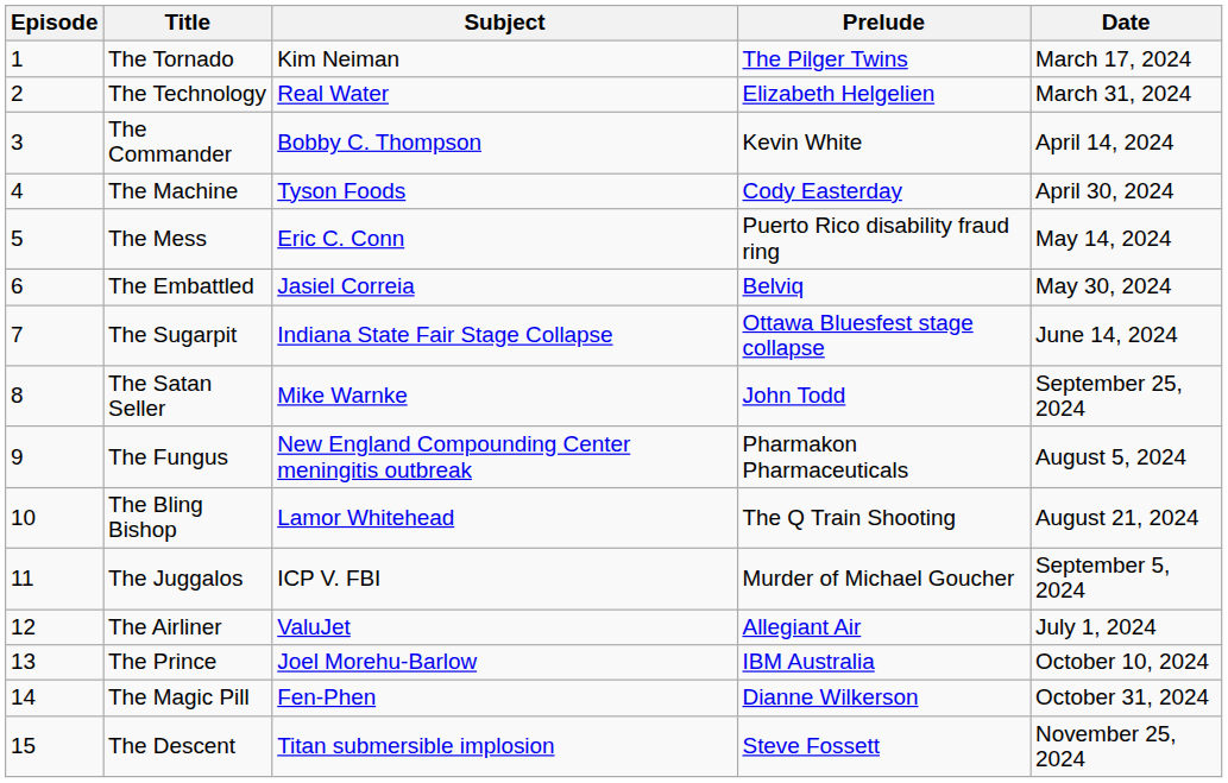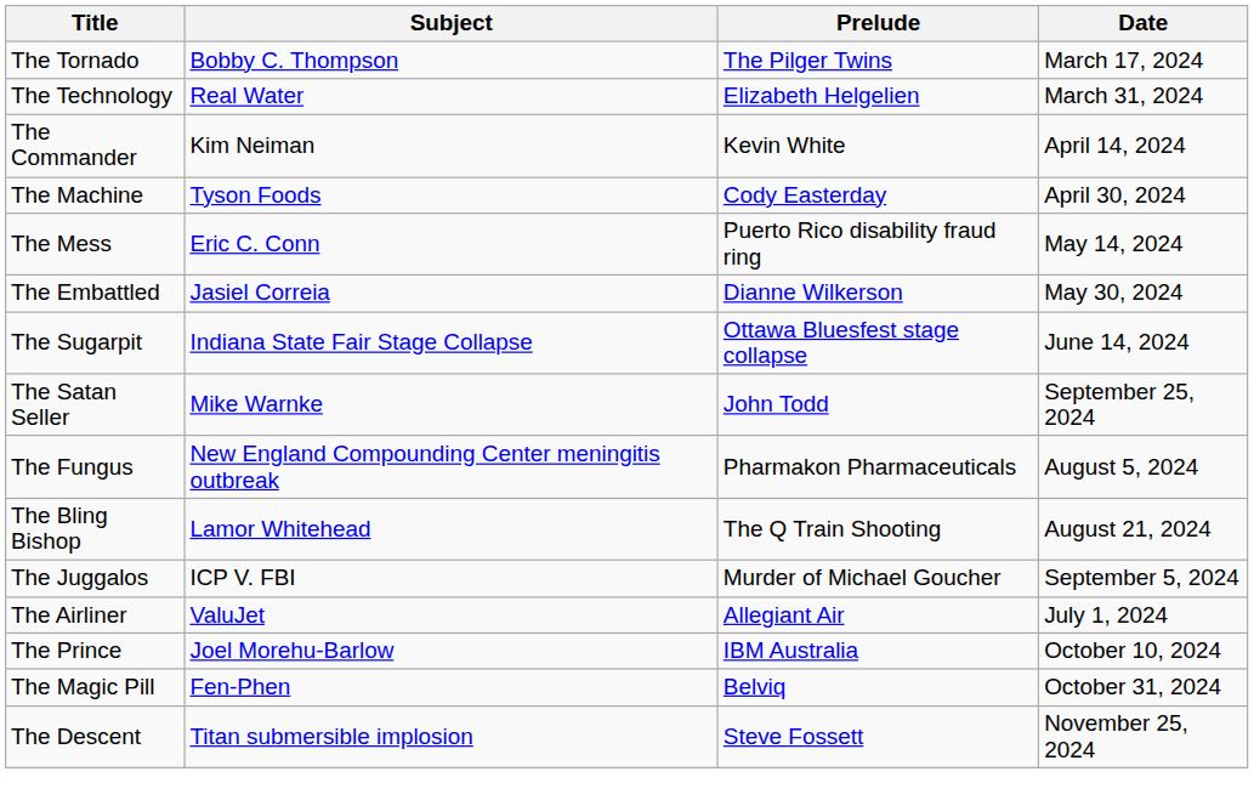 <table class="wikitable">
 <tr>
-<th>Episode</th>
 <th>Title</th>
 <th>Subject</th>
 <th>Prelude</th>
 <th>Date</th>
 </tr>
 <tr>
-<td>1</td>
 <td>The Tornado</td>
-<td>Kim Neiman</td>
+<td><a href='#'>Bobby C. Thompson</a></td>
 <td><a href='#'>The Pilger Twins</a></td>
 <td>March 17, 2024</td>
 </tr>
 <tr>
-<td>2</td>
 <td>The Technology</td>
 <td><a href='#'>Real Water</a></td>
 <td><a href='#'>Elizabeth Helgelien</a></td>
 <td>March 31, 2024</td>
 </tr>
 <tr>
-<td>3</td>
 <td>The Commander</td>
-<td><a href='#'>Bobby C. Thompson</a></td>
+<td>Kim Neiman</td>
 <td>Kevin White</td>
 <td>April 14, 2024</td>
 </tr>
 <tr>
-<td>4</td>
 <td>The Machine</td>
 <td><a href='#'>Tyson Foods</a></td>
 <td><a href='#'>Cody Easterday</a></td>
 <td>April 30, 2024</td>
 </tr>
 <tr>
-<td>5</td>
 <td>The Mess</td>
 <td><a href='#'>Eric C. Conn</a></td>
 <td>Puerto Rico disability fraud ring</td>
 <td>May 14, 2024</td>
 </tr>
 <tr>
-<td>6</td>
 <td>The Embattled</td>
 <td><a href='#'>Jasiel Correia</a></td>
-<td><a href='#'>Belviq</a></td>
+<td><a href='#'>Dianne Wilkerson</a></td>
 <td>May 30, 2024</td>
 </tr>
 <tr>
-<td>7</td>
 <td>The Sugarpit</td>
 <td><a href='#'>Indiana State Fair Stage Collapse</a></td>
 <td><a href='#'>Ottawa Bluesfest stage collapse</a></td>
 <td>June 14, 2024</td>
 </tr>
 <tr>
-<td>8</td>
 <td>The Satan Seller</td>
 <td><a href='#'>Mike Warnke</a></td>
 <td><a href='#'>John Todd</a></td>
 <td>September 25, 2024</td>
 </tr>
 <tr>
-<td>9</td>
 <td>The Fungus</td>
 <td><a href='#'>New England Compounding Center meningitis outbreak</a></td>
 <td>Pharmakon Pharmaceuticals</td>
 <td>August 5, 2024</td>
 </tr>
 <tr>
-<td>10</td>
 <td>The Bling Bishop</td>
 <td><a href='#'>Lamor Whitehead</a></td>
 <td>The Q Train Shooting</td>
 <td>August 21, 2024</td>
 </tr>
 <tr>
-<td>11</td>
 <td>The Juggalos</td>
 <td>ICP V. FBI</td>
 <td>Murder of Michael Goucher</td>
 <td>September 5, 2024</td>
 </tr>
 <tr>
-<td>12</td>
 <td>The Airliner</td>
 <td><a href='#'>ValuJet</a></td>
 <td><a href='#'>Allegiant Air</a></td>
 <td>July 1, 2024</td>
 </tr>
 <tr>
-<td>13</td>
 <td>The Prince</td>
 <td><a href='#'>Joel Morehu-Barlow</a></td>
 <td><a href='#'>IBM Australia</a></td>
 <td>October 10, 2024</td>
 </tr>
 <tr>
-<td>14</td>
 <td>The Magic Pill</td>
 <td><a href='#'>Fen-Phen</a></td>
-<td><a href='#'>Dianne Wilkerson</a></td>
+<td><a href='#'>Belviq</a></td>
 <td>October 31, 2024</td>
 </tr>
 <tr>
-<td>15</td>
 <td>The Descent</td>
 <td><a href='#'>Titan submersible implosion</a></td>
 <td><a href='#'>Steve Fossett</a></td>
 <td>November 25, 2024</td>
 </tr>
 </table>
